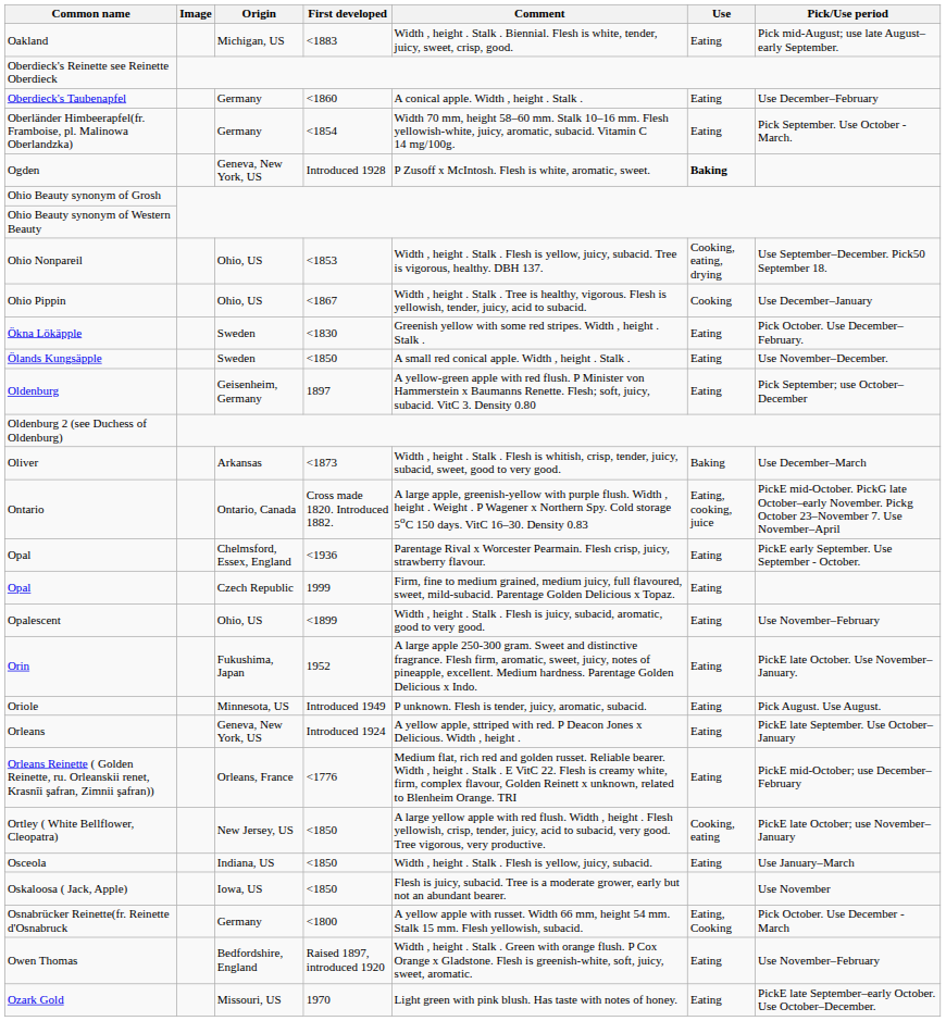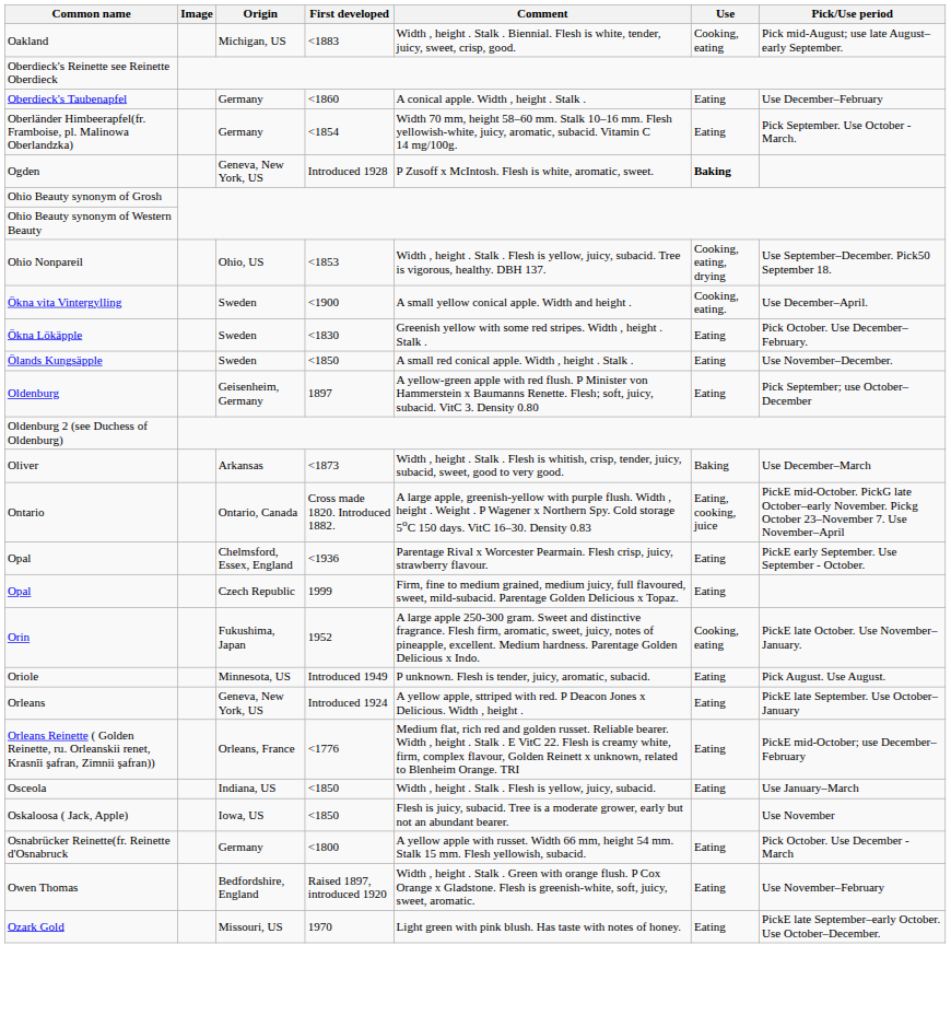 <table class="wikitable sortable">
 <tr>
 <th>Common name</th>
 <th>Image</th>
 <th>Origin</th>
 <th>First developed</th>
 <th>Comment</th>
 <th>Use</th>
 <th>Pick/Use period</th>
 </tr>
 <tr>
 <td>Oakland</td>
 <td></td>
 <td>Michigan, US</td>
 <td><1883</td>
 <td>Width , height . Stalk . Biennial. Flesh is white, tender, juicy, sweet, crisp, good.</td>
-<td>Eating</td>
+<td>Cooking, eating</td>
 <td>Pick mid-August; use late August–early September.</td>
 </tr>
 <tr>
 <td>Oberdieck's Reinette see Reinette Oberdieck</td>
 </tr>
 <tr>
 <td><a href='#'>Oberdieck's Taubenapfel</a></td>
 <td></td>
 <td>Germany</td>
 <td><1860</td>
 <td>A conical apple. Width , height . Stalk .</td>
 <td>Eating</td>
 <td>Use December–February</td>
 </tr>
 <tr>
 <td>Oberländer Himbeerapfel(fr. Framboise, pl. Malinowa Oberlandzka)</td>
 <td></td>
 <td>Germany</td>
 <td><1854</td>
 <td>Width 70 mm, height 58–60 mm. Stalk 10–16 mm. Flesh yellowish-white, juicy, aromatic, subacid. Vitamin C 14 mg/100g.</td>
 <td>Eating</td>
 <td>Pick September. Use October - March.</td>
 </tr>
 <tr>
 <td>Ogden</td>
 <td></td>
 <td>Geneva, New York, US</td>
 <td>Introduced 1928</td>
 <td>P Zusoff x McIntosh. Flesh is white, aromatic, sweet.</td>
 <td><strong>Baking</strong></td>
 <td></td>
 </tr>
 <tr>
 <td>Ohio Beauty synonym of Grosh</td>
 </tr>
 <tr>
 <td>Ohio Beauty synonym of Western Beauty</td>
 </tr>
 <tr>
 <td>Ohio Nonpareil</td>
 <td></td>
 <td>Ohio, US</td>
 <td><1853</td>
 <td>Width , height . Stalk . Flesh is yellow, juicy, subacid. Tree is vigorous, healthy. DBH 137.</td>
 <td>Cooking, eating, drying</td>
 <td>Use September–December. Pick50 September 18.</td>
 </tr>
 <tr>
-<td>Ohio Pippin</td>
+<td><a href='#'>Ökna vita Vintergylling</a></td>
 <td></td>
-<td>Ohio, US</td>
-<td><1867</td>
-<td>Width , height . Stalk . Tree is healthy, vigorous. Flesh is yellowish, tender, juicy, acid to subacid.</td>
-<td>Cooking</td>
-<td>Use December–January</td>
+<td>Sweden</td>
+<td><1900</td>
+<td>A small yellow conical apple. Width and height .</td>
+<td>Cooking, eating.</td>
+<td>Use December–April.</td>
 </tr>
 <tr>
 <td><a href='#'>Ökna Lökäpple</a></td>
 <td></td>
 <td>Sweden</td>
 <td><1830</td>
 <td>Greenish yellow with some red stripes. Width , height . Stalk .</td>
 <td>Eating</td>
 <td>Pick October. Use December–February.</td>
 </tr>
 <tr>
 <td><a href='#'>Ölands Kungsäpple</a></td>
 <td></td>
 <td>Sweden</td>
 <td><1850</td>
 <td>A small red conical apple. Width , height . Stalk .</td>
 <td>Eating</td>
 <td>Use November–December.</td>
 </tr>
 <tr>
 <td><a href='#'>Oldenburg</a></td>
 <td></td>
 <td>Geisenheim, Germany</td>
 <td>1897</td>
 <td>A yellow-green apple with red flush. P Minister von Hammerstein x Baumanns Renette. Flesh; soft, juicy, subacid. VitC 3. Density 0.80</td>
 <td>Eating</td>
 <td>Pick September; use October–December</td>
 </tr>
 <tr>
 <td>Oldenburg 2 (see Duchess of Oldenburg)</td>
 </tr>
 <tr>
 <td>Oliver</td>
 <td></td>
 <td>Arkansas</td>
 <td><1873</td>
 <td>Width , height . Stalk . Flesh is whitish, crisp, tender, juicy, subacid, sweet, good to very good.</td>
 <td>Baking</td>
 <td>Use December–March</td>
 </tr>
 <tr>
 <td>Ontario</td>
 <td></td>
 <td>Ontario, Canada</td>
 <td>Cross made 1820. Introduced 1882.</td>
 <td>A large apple, greenish-yellow with purple flush. Width , height . Weight . P Wagener x Northern Spy. Cold storage 5<sup>o</sup>C 150 days.  VitC 16–30. Density 0.83</td>
 <td>Eating, cooking, juice</td>
 <td>PickE mid-October. PickG late October–early November. Pickg October 23–November 7. Use November–April</td>
 </tr>
 <tr>
 <td>Opal  </td>
 <td></td>
 <td>Chelmsford, Essex, England</td>
 <td><1936</td>
 <td>Parentage Rival x Worcester Pearmain. Flesh crisp, juicy, strawberry flavour.</td>
 <td>Eating</td>
 <td>PickE early September. Use September - October.</td>
 </tr>
 <tr>
 <td><a href='#'>Opal</a></td>
 <td></td>
 <td>Czech Republic</td>
 <td>1999</td>
 <td>Firm, fine to medium grained, medium juicy, full flavoured, sweet, mild-subacid. Parentage Golden Delicious x Topaz.</td>
 <td>Eating</td>
 <td></td>
 </tr>
 <tr>
-<td>Opalescent</td>
-<td></td>
-<td>Ohio, US</td>
-<td><1899</td>
-<td>Width , height . Stalk . Flesh is juicy, subacid, aromatic, good to very good.</td>
-<td>Eating</td>
-<td>Use November–February</td>
-</tr>
-<tr>
 <td><a href='#'>Orin</a></td>
 <td></td>
 <td>Fukushima, Japan</td>
 <td>1952</td>
 <td>A large apple 250-300 gram. Sweet and distinctive fragrance. Flesh firm, aromatic, sweet, juicy, notes of pineapple, excellent. Medium hardness. Parentage Golden Delicious x Indo.</td>
-<td>Eating</td>
+<td>Cooking, eating</td>
 <td>PickE late October. Use November–January.</td>
 </tr>
 <tr>
 <td>Oriole</td>
 <td></td>
 <td>Minnesota, US</td>
 <td>Introduced 1949</td>
 <td>P unknown. Flesh is tender, juicy, aromatic, subacid.</td>
 <td>Eating</td>
 <td>Pick August. Use August.</td>
 </tr>
 <tr>
 <td>Orleans</td>
 <td></td>
 <td>Geneva, New York, US</td>
 <td>Introduced 1924</td>
 <td>A yellow apple, sttriped with red. P Deacon Jones x Delicious. Width , height .</td>
 <td>Eating</td>
 <td>PickE late September. Use October–January</td>
 </tr>
 <tr>
 <td><a href='#'>Orleans Reinette</a> ( Golden Reinette, ru. Orleanskii renet, Krasnîi şafran, Zimnii şafran))</td>
 <td></td>
 <td>Orleans, France</td>
 <td><1776</td>
 <td>Medium flat, rich red and golden russet. Reliable bearer. Width , height . Stalk . E VitC 22. Flesh is creamy white, firm, complex flavour, Golden Reinett x unknown, related to Blenheim Orange. TRI</td>
 <td>Eating</td>
 <td>PickE mid-October; use December–February</td>
 </tr>
 <tr>
-<td>Ortley ( White Bellflower, Cleopatra)</td>
-<td></td>
-<td>New Jersey, US</td>
-<td><1850</td>
-<td>A large yellow apple with red flush. Width , height . Flesh yellowish, crisp, tender, juicy, acid to subacid, very good. Tree vigorous, very productive.</td>
-<td>Cooking, eating</td>
-<td>PickE late October; use November–January</td>
-</tr>
-<tr>
 <td>Osceola</td>
 <td></td>
 <td>Indiana, US</td>
 <td><1850</td>
 <td>Width , height . Stalk . Flesh is yellow, juicy, subacid.</td>
 <td>Eating</td>
 <td>Use January–March</td>
 </tr>
 <tr>
 <td>Oskaloosa ( Jack, Apple)</td>
 <td></td>
 <td>Iowa, US</td>
 <td><1850</td>
 <td>Flesh is juicy, subacid. Tree is a moderate grower, early but not an abundant bearer.</td>
 <td></td>
 <td>Use November</td>
 </tr>
 <tr>
 <td>Osnabrücker Reinette(fr. Reinette d'Osnabruck</td>
 <td></td>
 <td>Germany</td>
 <td><1800</td>
 <td>A yellow apple with russet. Width 66 mm, height 54 mm. Stalk 15 mm. Flesh yellowish, subacid.</td>
-<td>Eating, Cooking</td>
+<td>Eating</td>
 <td>Pick October. Use December - March</td>
 </tr>
 <tr>
 <td>Owen Thomas</td>
 <td></td>
 <td>Bedfordshire, England</td>
 <td>Raised 1897, introduced 1920</td>
 <td>Width , height . Stalk . Green with orange flush. P Cox Orange x Gladstone. Flesh is greenish-white, soft, juicy, sweet, aromatic.</td>
 <td>Eating</td>
 <td>Use November–February</td>
 </tr>
 <tr>
 <td><a href='#'>Ozark Gold</a></td>
 <td></td>
 <td>Missouri, US</td>
 <td>1970</td>
 <td>Light green with pink blush. Has taste with notes of honey.</td>
 <td>Eating</td>
 <td>PickE late September–early October. Use October–December.</td>
 </tr>
 </table>
